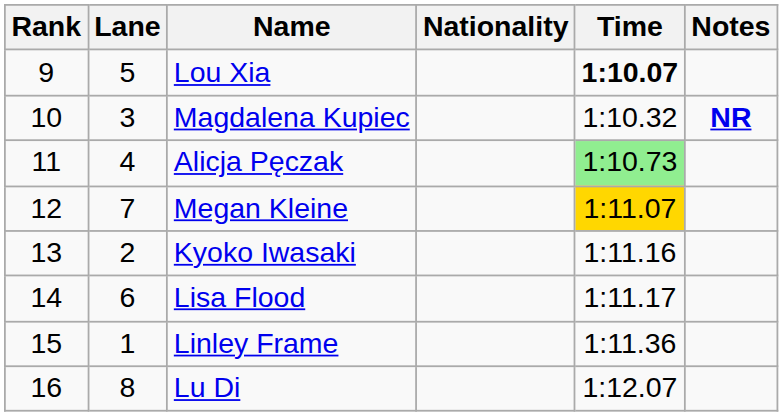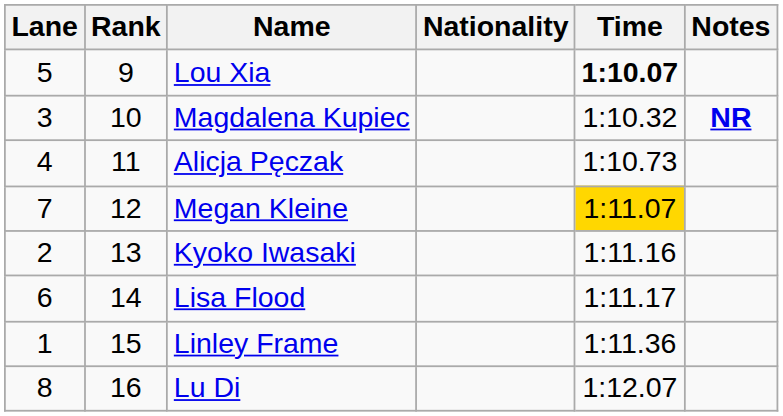 <table class="wikitable sortable" style="text-align:center">
 <tr>
+<th>Lane</th>
 <th>Rank</th>
-<th>Lane</th>
 <th>Name</th>
 <th>Nationality</th>
 <th>Time</th>
 <th>Notes</th>
 </tr>
 <tr>
+<td>5</td>
 <td>9</td>
-<td>5</td>
 <td align=left><a href='#'>Lou Xia</a></td>
 <td align=left></td>
 <td><strong>1:10.07</strong></td>
 <td></td>
 </tr>
 <tr>
+<td>3</td>
 <td>10</td>
-<td>3</td>
 <td align=left><a href='#'>Magdalena Kupiec</a></td>
 <td align=left></td>
 <td>1:10.32</td>
 <td><strong><a href='#'>NR</a></strong></td>
 </tr>
 <tr>
+<td>4</td>
 <td>11</td>
-<td>4</td>
 <td align=left><a href='#'>Alicja Pęczak</a></td>
 <td align=left></td>
-<td style="background: lightgreen;">1:10.73</td>
+<td>1:10.73</td>
 <td></td>
 </tr>
 <tr>
+<td>7</td>
 <td>12</td>
-<td>7</td>
 <td align=left><a href='#'>Megan Kleine</a></td>
 <td align=left></td>
 <td style="background: gold;">1:11.07</td>
 <td></td>
 </tr>
 <tr>
+<td>2</td>
 <td>13</td>
-<td>2</td>
 <td align=left><a href='#'>Kyoko Iwasaki</a></td>
 <td align=left></td>
 <td>1:11.16</td>
 <td></td>
 </tr>
 <tr>
+<td>6</td>
 <td>14</td>
-<td>6</td>
 <td align=left><a href='#'>Lisa Flood</a></td>
 <td align=left></td>
 <td>1:11.17</td>
 <td></td>
 </tr>
 <tr>
+<td>1</td>
 <td>15</td>
-<td>1</td>
 <td align=left><a href='#'>Linley Frame</a></td>
 <td align=left></td>
 <td>1:11.36</td>
 <td></td>
 </tr>
 <tr>
+<td>8</td>
 <td>16</td>
-<td>8</td>
 <td align=left><a href='#'>Lu Di</a></td>
 <td align=left></td>
 <td>1:12.07</td>
 <td></td>
 </tr>
 </table>
